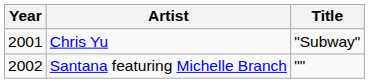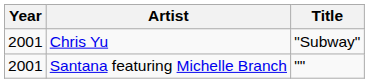 <table class="wikitable sortable">
 <tr>
 <th>Year</th>
 <th>Artist</th>
 <th>Title</th>
 </tr>
 <tr>
 <td>2001</td>
 <td><a href='#'>Chris Yu</a></td>
 <td>"Subway"</td>
 </tr>
 <tr>
-<td>2002</td>
+<td>2001</td>
 <td><a href='#'>Santana</a> featuring <a href='#'>Michelle Branch</a></td>
 <td>""</td>
 </tr>
 </table>
